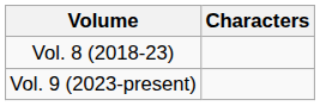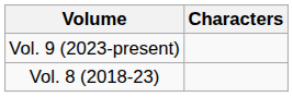 <table class="wikitable plainrowheaders" style="text-align:center;" border="1">
 <tr>
 <th scope="col">Volume</th>
 <th scope="col">Characters</th>
 </tr>
 <tr>
+<td>Vol. 9 (2023-present)</td>
+<td></td>
+</tr>
+<tr>
 <td>Vol. 8 (2018-23)</td>
 <td></td>
 </tr>
-<tr>
-<td>Vol. 9 (2023-present)</td>
-<td></td>
-</tr>
 </table>
